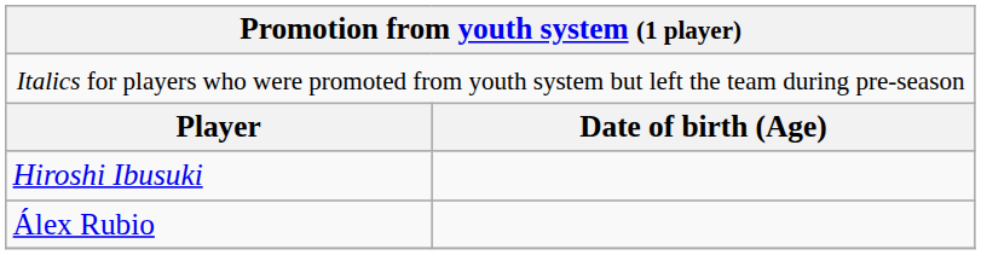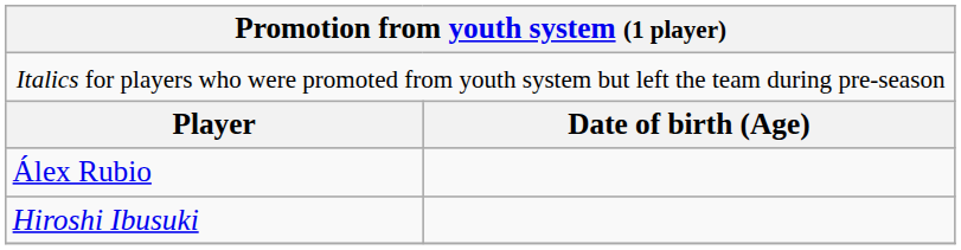 <table class="wikitable collapsible collapsed">
 <tr>
 <th colspan="2" width="500"> <strong>Promotion from <a href='#'>youth system</a></strong> <small>(1 player)</small></th>
 </tr>
 <tr>
 <td colspan="2" align="center"><small><em>Italics</em> for players who were promoted from youth system but left the team during pre-season</small></td>
 </tr>
 <tr>
 <th>Player</th>
 <th>Date of birth (Age)</th>
 </tr>
 <tr>
-<td> <em><a href='#'>Hiroshi Ibusuki</a></em></td>
+<td> <a href='#'>Álex Rubio</a></td>
 <td></td>
 </tr>
 <tr>
-<td> <a href='#'>Álex Rubio</a></td>
+<td> <em><a href='#'>Hiroshi Ibusuki</a></em></td>
 <td></td>
 </tr>
 <tr>
 </tr>
 </table>
